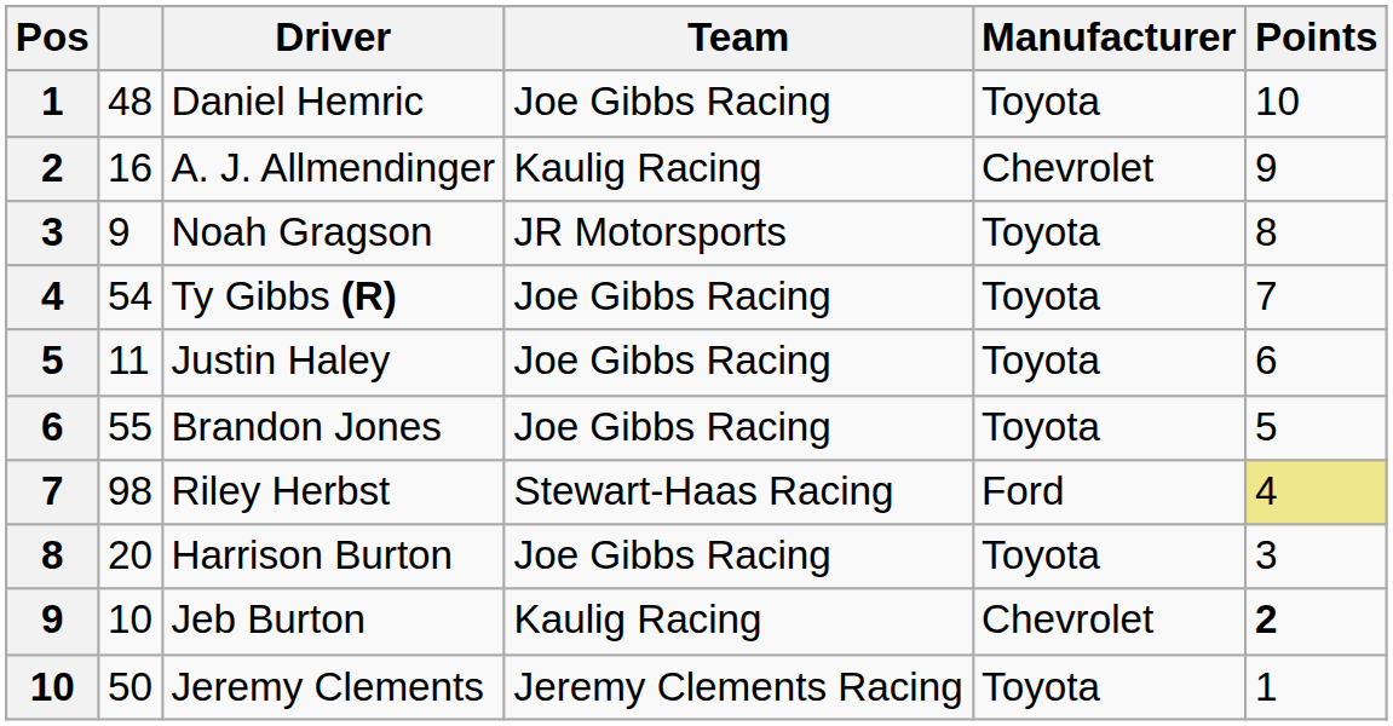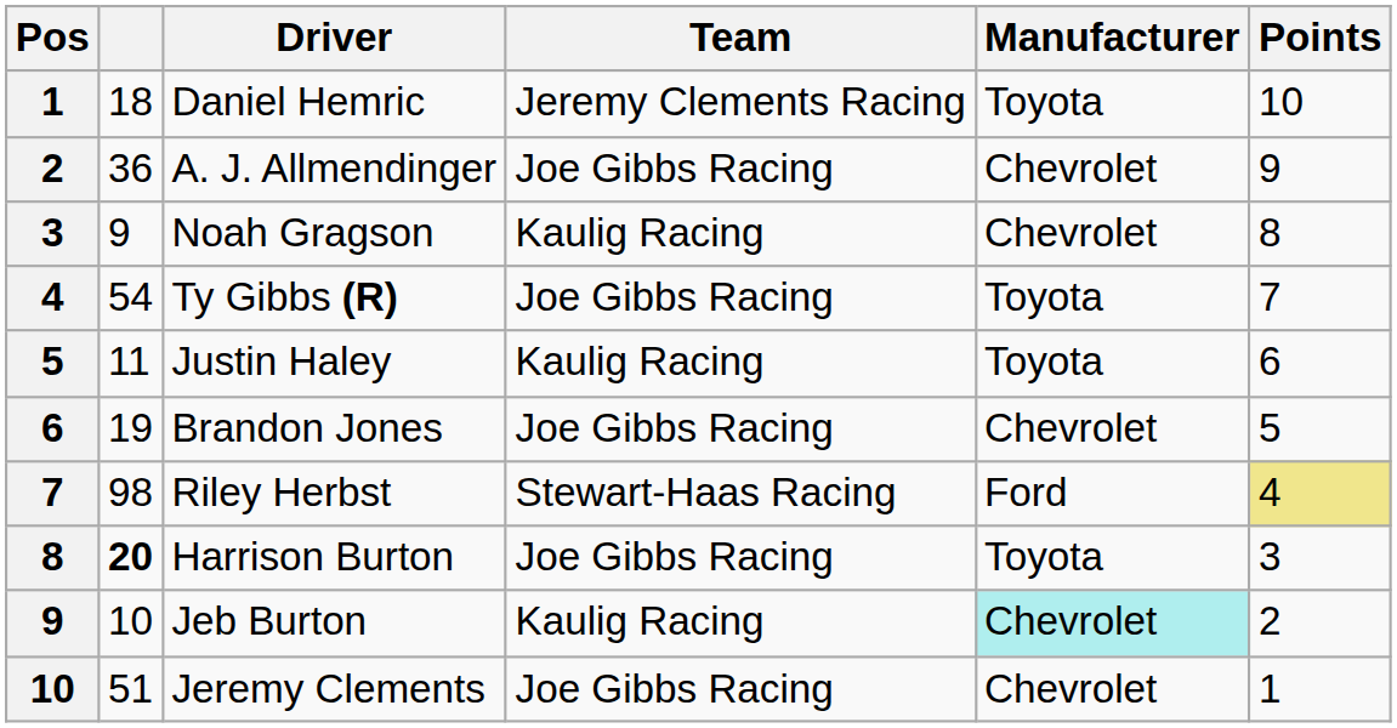 <table class="wikitable" style="font-size:98%">
 <tr>
 <th>Pos</th>
 <th></th>
 <th>Driver</th>
 <th>Team</th>
 <th>Manufacturer</th>
 <th>Points</th>
 </tr>
 <tr>
 <th>1</th>
-<td>48</td>
+<td>18</td>
 <td>Daniel Hemric</td>
-<td>Joe Gibbs Racing</td>
+<td>Jeremy Clements Racing</td>
 <td>Toyota</td>
 <td>10</td>
 </tr>
 <tr>
 <th>2</th>
-<td>16</td>
+<td>36</td>
 <td>A. J. Allmendinger</td>
-<td>Kaulig Racing</td>
+<td>Joe Gibbs Racing</td>
 <td>Chevrolet</td>
 <td>9</td>
 </tr>
 <tr>
 <th>3</th>
 <td>9</td>
 <td>Noah Gragson</td>
-<td>JR Motorsports</td>
-<td>Toyota</td>
+<td>Kaulig Racing</td>
+<td>Chevrolet</td>
 <td>8</td>
 </tr>
 <tr>
 <th>4</th>
 <td>54</td>
 <td>Ty Gibbs <strong>(R)</strong></td>
 <td>Joe Gibbs Racing</td>
 <td>Toyota</td>
 <td>7</td>
 </tr>
 <tr>
 <th>5</th>
 <td>11</td>
 <td>Justin Haley</td>
-<td>Joe Gibbs Racing</td>
+<td>Kaulig Racing</td>
 <td>Toyota</td>
 <td>6</td>
 </tr>
 <tr>
 <th>6</th>
-<td>55</td>
+<td>19</td>
 <td>Brandon Jones</td>
 <td>Joe Gibbs Racing</td>
-<td>Toyota</td>
+<td>Chevrolet</td>
 <td>5</td>
 </tr>
 <tr>
 <th>7</th>
 <td>98</td>
 <td>Riley Herbst</td>
 <td>Stewart-Haas Racing</td>
 <td>Ford</td>
 <td style="background: khaki;">4</td>
 </tr>
 <tr>
 <th>8</th>
-<td>20</td>
+<td><strong>20</strong></td>
 <td>Harrison Burton</td>
 <td>Joe Gibbs Racing</td>
 <td>Toyota</td>
 <td>3</td>
 </tr>
 <tr>
 <th>9</th>
 <td>10</td>
 <td>Jeb Burton</td>
 <td>Kaulig Racing</td>
-<td>Chevrolet</td>
-<td><strong>2</strong></td>
+<td style="background: paleturquoise;">Chevrolet</td>
+<td>2</td>
 </tr>
 <tr>
 <th>10</th>
-<td>50</td>
+<td>51</td>
 <td>Jeremy Clements</td>
-<td>Jeremy Clements Racing</td>
-<td>Toyota</td>
+<td>Joe Gibbs Racing</td>
+<td>Chevrolet</td>
 <td>1</td>
 </tr>
 </table>
